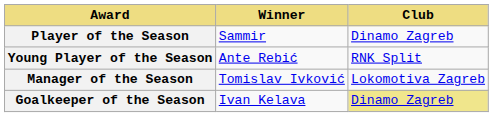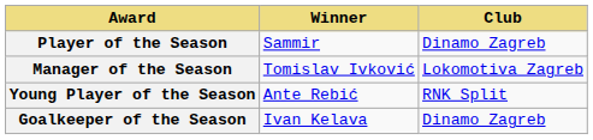 <table class="wikitable" style="text-align:center">
 <tr>
 <th style="background-color: #eedd82"><strong>Award</strong></th>
 <th style="background-color: #eedd82">Winner</th>
 <th style="background-color: #eedd82">Club</th>
 </tr>
 <tr>
 <th><strong>Player of the Season</strong></th>
 <td align="left"> <a href='#'>Sammir</a></td>
 <td align="left"><a href='#'>Dinamo Zagreb</a></td>
 </tr>
 <tr>
+<th><strong>Manager of the Season</strong></th>
+<td align="left"> <a href='#'>Tomislav Ivković</a></td>
+<td align="left"><a href='#'>Lokomotiva Zagreb</a></td>
+</tr>
+<tr>
 <th><strong>Young Player of the Season</strong></th>
 <td align="left"> <a href='#'>Ante Rebić</a></td>
 <td align="left"><a href='#'>RNK Split</a></td>
 </tr>
 <tr>
-<th><strong>Manager of the Season</strong></th>
-<td align="left"> <a href='#'>Tomislav Ivković</a></td>
-<td align="left"><a href='#'>Lokomotiva Zagreb</a></td>
-</tr>
-<tr>
 <th><strong>Goalkeeper of the Season</strong></th>
 <td rowspan="3" align="left"> <a href='#'>Ivan Kelava</a></td>
-<td align="left" style="background: khaki;"><a href='#'>Dinamo Zagreb</a></td>
+<td align="left"><a href='#'>Dinamo Zagreb</a></td>
 </tr>
 </table>
